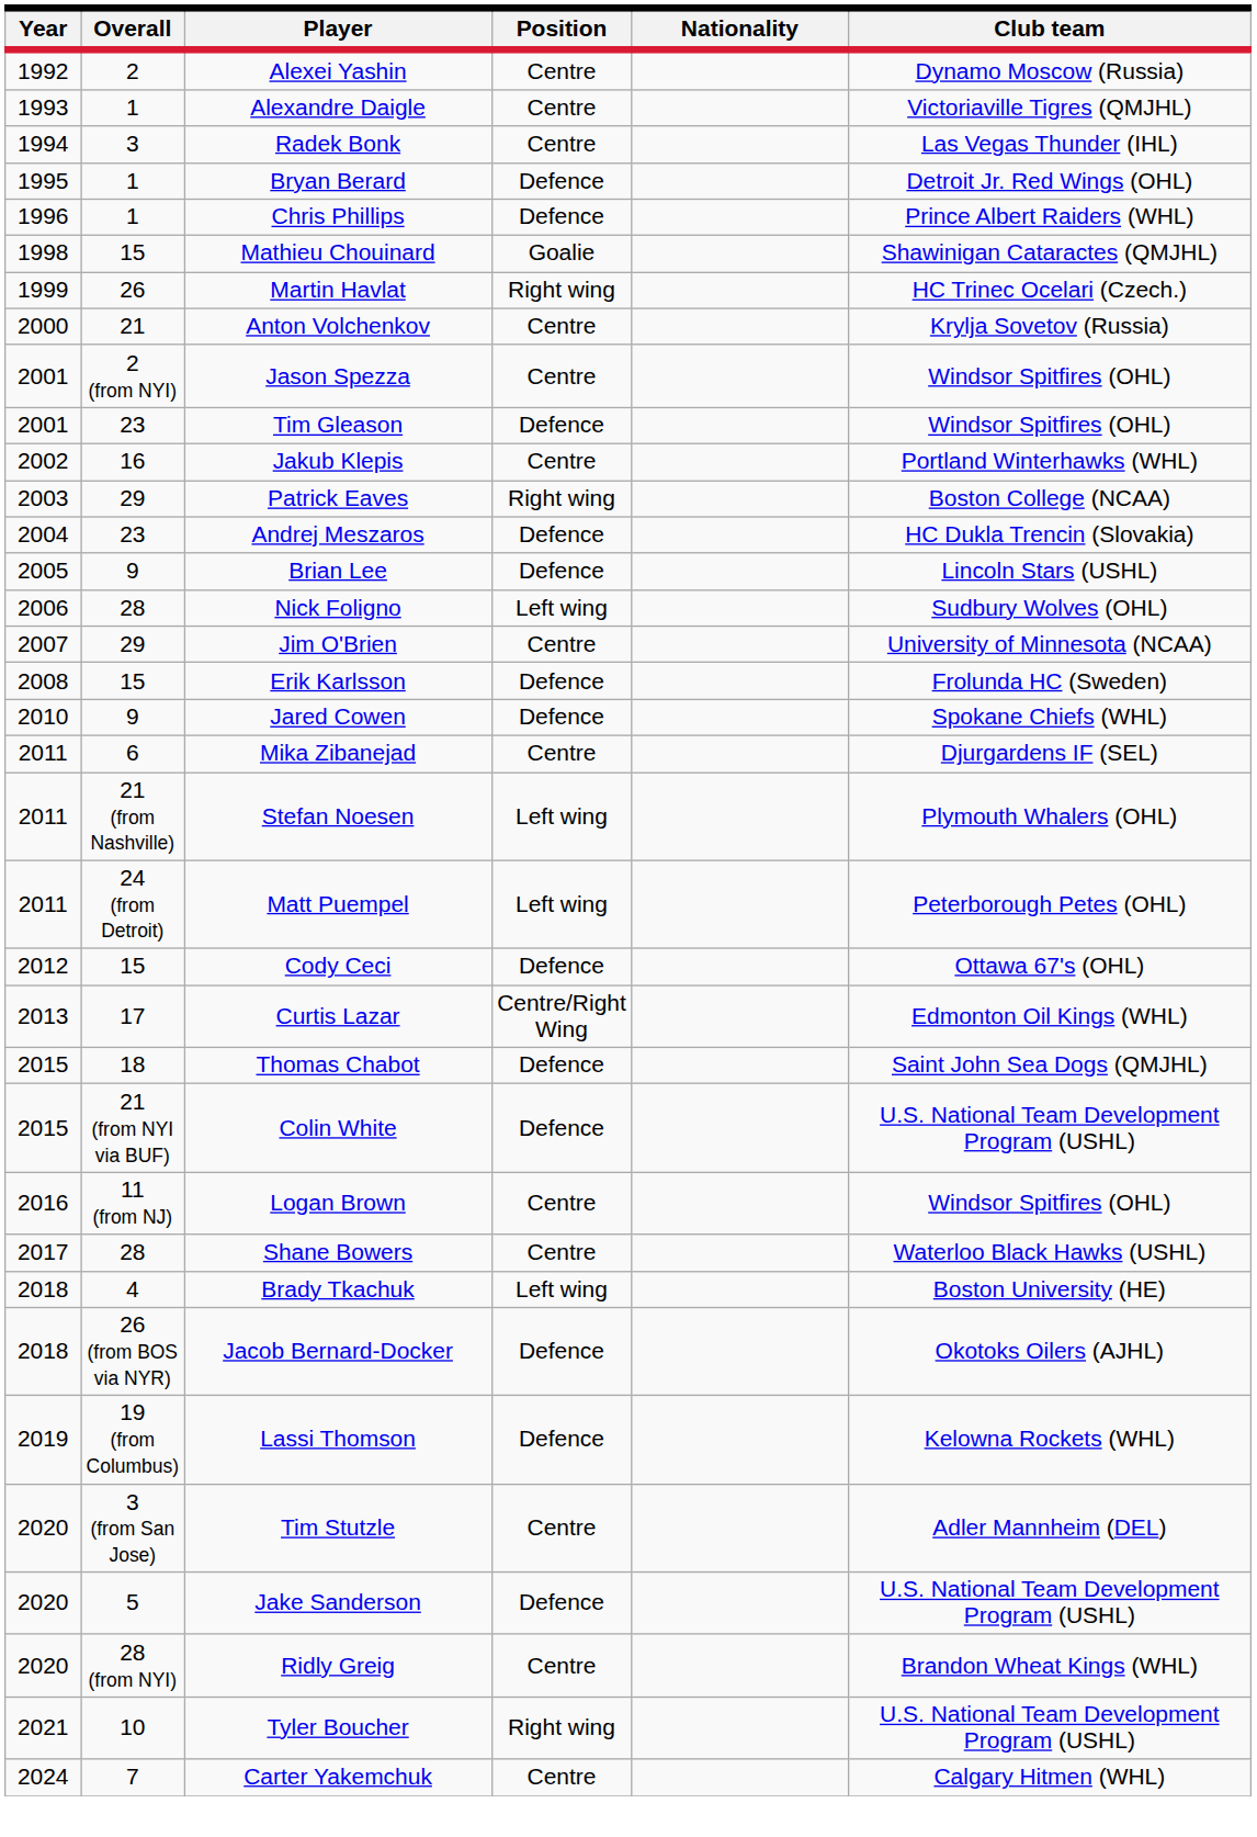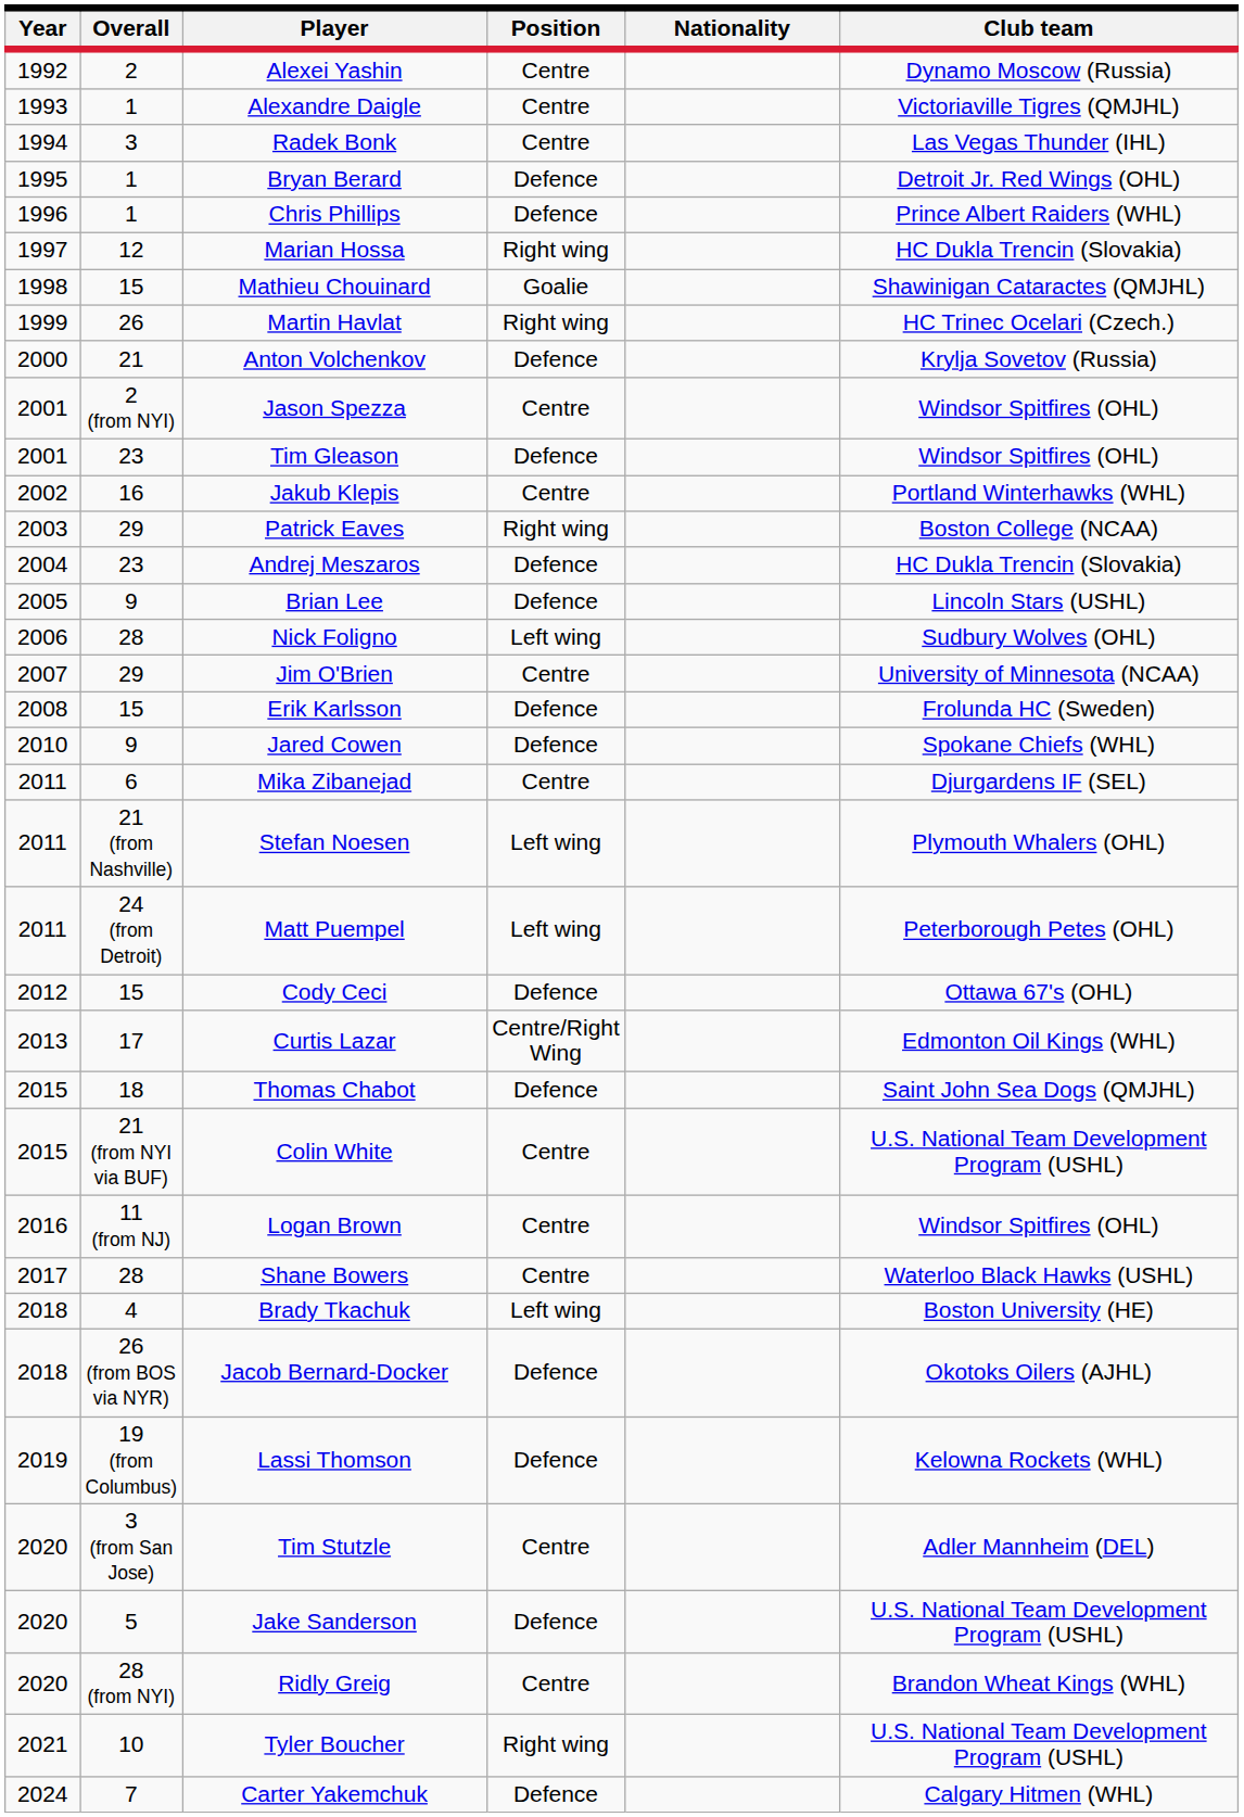 <table class="wikitable sortable" style="text-align:center">
 <tr style= "background:#FFFFFF; border-top:#010101 5px solid; border-bottom:#DA1A32 5px solid;">
 <th style="width:3em">Year</th>
 <th style="width:4em">Overall</th>
 <th style="width:15em">Player</th>
 <th style="width:5em">Position</th>
 <th style="width:10em">Nationality</th>
 <th style="width:20em">Club team</th>
 </tr>
 <tr>
 <td>1992</td>
 <td>2</td>
 <td><a href='#'>Alexei Yashin</a></td>
 <td>Centre</td>
 <td></td>
 <td><a href='#'>Dynamo Moscow</a> (Russia)</td>
 </tr>
 <tr>
 <td>1993</td>
 <td>1</td>
 <td><a href='#'>Alexandre Daigle</a></td>
 <td>Centre</td>
 <td></td>
 <td><a href='#'>Victoriaville Tigres</a> (QMJHL)</td>
 </tr>
 <tr>
 <td>1994</td>
 <td>3</td>
 <td><a href='#'>Radek Bonk</a></td>
 <td>Centre</td>
 <td></td>
 <td><a href='#'>Las Vegas Thunder</a> (IHL)</td>
 </tr>
 <tr align="center">
 <td>1995</td>
 <td>1</td>
 <td><a href='#'>Bryan Berard</a></td>
 <td>Defence</td>
 <td></td>
 <td><a href='#'>Detroit Jr. Red Wings</a> (OHL)</td>
 </tr>
 <tr>
 <td>1996</td>
 <td>1</td>
 <td><a href='#'>Chris Phillips</a></td>
 <td>Defence</td>
 <td></td>
 <td><a href='#'>Prince Albert Raiders</a> (WHL)</td>
 </tr>
+<tr align="center">
+<td>1997</td>
+<td>12</td>
+<td><a href='#'>Marian Hossa</a></td>
+<td>Right wing</td>
+<td></td>
+<td><a href='#'>HC Dukla Trencin</a> (Slovakia)</td>
+</tr>
 <tr>
 <td>1998</td>
 <td>15</td>
 <td><a href='#'>Mathieu Chouinard</a></td>
 <td>Goalie</td>
 <td></td>
 <td><a href='#'>Shawinigan Cataractes</a> (QMJHL)</td>
 </tr>
 <tr>
 <td>1999</td>
 <td>26</td>
 <td><a href='#'>Martin Havlat</a></td>
 <td>Right wing</td>
 <td></td>
 <td><a href='#'>HC Trinec Ocelari</a> (Czech.)</td>
 </tr>
 <tr>
 <td>2000</td>
 <td>21</td>
 <td><a href='#'>Anton Volchenkov</a></td>
-<td>Centre</td>
+<td>Defence</td>
 <td></td>
 <td><a href='#'>Krylja Sovetov</a> (Russia)</td>
 </tr>
 <tr>
 <td>2001</td>
 <td>2<br><small>(from NYI)</small></td>
 <td><a href='#'>Jason Spezza</a></td>
 <td>Centre</td>
 <td></td>
 <td><a href='#'>Windsor Spitfires</a> (OHL)</td>
 </tr>
 <tr>
 <td>2001</td>
 <td>23</td>
 <td><a href='#'>Tim Gleason</a></td>
 <td>Defence</td>
 <td></td>
 <td><a href='#'>Windsor Spitfires</a> (OHL)</td>
 </tr>
 <tr>
 <td>2002</td>
 <td>16</td>
 <td><a href='#'>Jakub Klepis</a></td>
 <td>Centre</td>
 <td></td>
 <td><a href='#'>Portland Winterhawks</a> (WHL)</td>
 </tr>
 <tr>
 <td>2003</td>
 <td>29</td>
 <td><a href='#'>Patrick Eaves</a></td>
 <td>Right wing</td>
 <td></td>
 <td><a href='#'>Boston College</a> (NCAA)</td>
 </tr>
 <tr>
 <td>2004</td>
 <td>23</td>
 <td><a href='#'>Andrej Meszaros</a></td>
 <td>Defence</td>
 <td></td>
 <td><a href='#'>HC Dukla Trencin</a> (Slovakia)</td>
 </tr>
 <tr>
 <td>2005</td>
 <td>9</td>
 <td><a href='#'>Brian Lee</a></td>
 <td>Defence</td>
 <td></td>
 <td><a href='#'>Lincoln Stars</a> (USHL)</td>
 </tr>
 <tr>
 <td>2006</td>
 <td>28</td>
 <td><a href='#'>Nick Foligno</a></td>
 <td>Left wing</td>
 <td></td>
 <td><a href='#'>Sudbury Wolves</a> (OHL)</td>
 </tr>
 <tr>
 <td>2007</td>
 <td>29</td>
 <td><a href='#'>Jim O'Brien</a></td>
 <td>Centre</td>
 <td></td>
 <td><a href='#'>University of Minnesota</a> (NCAA)</td>
 </tr>
 <tr>
 <td>2008</td>
 <td>15</td>
 <td><a href='#'>Erik Karlsson</a></td>
 <td>Defence</td>
 <td></td>
 <td><a href='#'>Frolunda HC</a> (Sweden)</td>
 </tr>
 <tr>
 <td>2010</td>
 <td>9</td>
 <td><a href='#'>Jared Cowen</a></td>
 <td>Defence</td>
 <td></td>
 <td><a href='#'>Spokane Chiefs</a> (WHL)</td>
 </tr>
 <tr>
 <td>2011</td>
 <td>6</td>
 <td><a href='#'>Mika Zibanejad</a></td>
 <td>Centre</td>
 <td></td>
 <td><a href='#'>Djurgardens IF</a> (SEL)</td>
 </tr>
 <tr>
 <td>2011</td>
 <td>21<br><small>(from Nashville)</small></td>
 <td><a href='#'>Stefan Noesen</a></td>
 <td>Left wing</td>
 <td></td>
 <td><a href='#'>Plymouth Whalers</a> (OHL)</td>
 </tr>
 <tr>
 <td>2011</td>
 <td>24<br><small>(from Detroit)</small></td>
 <td><a href='#'>Matt Puempel</a></td>
 <td>Left wing</td>
 <td></td>
 <td><a href='#'>Peterborough Petes</a> (OHL)</td>
 </tr>
 <tr>
 <td>2012</td>
 <td>15</td>
 <td><a href='#'>Cody Ceci</a></td>
 <td>Defence</td>
 <td></td>
 <td><a href='#'>Ottawa 67's</a> (OHL)</td>
 </tr>
 <tr>
 <td>2013</td>
 <td>17</td>
 <td><a href='#'>Curtis Lazar</a></td>
 <td>Centre/Right Wing</td>
 <td></td>
 <td><a href='#'>Edmonton Oil Kings</a> (WHL)</td>
 </tr>
 <tr>
 <td>2015</td>
 <td>18</td>
 <td><a href='#'>Thomas Chabot</a></td>
 <td>Defence</td>
 <td></td>
 <td><a href='#'>Saint John Sea Dogs</a> (QMJHL)</td>
 </tr>
 <tr>
 <td>2015</td>
 <td>21<br><small>(from NYI via BUF)</small></td>
 <td><a href='#'>Colin White</a></td>
-<td>Defence</td>
+<td>Centre</td>
 <td></td>
 <td><a href='#'>U.S. National Team Development Program</a> (USHL)</td>
 </tr>
 <tr>
 <td>2016</td>
 <td>11<br><small>(from NJ)</small></td>
 <td><a href='#'>Logan Brown</a></td>
 <td>Centre</td>
 <td></td>
 <td><a href='#'>Windsor Spitfires</a> (OHL)</td>
 </tr>
 <tr>
 <td>2017</td>
 <td>28</td>
 <td><a href='#'>Shane Bowers</a></td>
 <td>Centre</td>
 <td></td>
 <td><a href='#'>Waterloo Black Hawks</a> (USHL)</td>
 </tr>
 <tr>
 <td>2018</td>
 <td>4</td>
 <td><a href='#'>Brady Tkachuk</a></td>
 <td>Left wing</td>
 <td></td>
 <td><a href='#'>Boston University</a> (HE)</td>
 </tr>
 <tr>
 <td>2018</td>
 <td>26<br><small>(from BOS via NYR)</small></td>
 <td><a href='#'>Jacob Bernard-Docker</a></td>
 <td>Defence</td>
 <td></td>
 <td><a href='#'>Okotoks Oilers</a> (AJHL)</td>
 </tr>
 <tr>
 <td>2019</td>
 <td>19<br><small>(from Columbus)</small></td>
 <td><a href='#'>Lassi Thomson</a></td>
 <td>Defence</td>
 <td></td>
 <td><a href='#'>Kelowna Rockets</a> (WHL)</td>
 </tr>
 <tr>
 <td>2020</td>
 <td>3<br><small>(from San Jose)</small></td>
 <td><a href='#'>Tim Stutzle</a></td>
 <td>Centre</td>
 <td></td>
 <td><a href='#'>Adler Mannheim</a> (<a href='#'>DEL</a>)</td>
 </tr>
 <tr>
 <td>2020</td>
 <td>5</td>
 <td><a href='#'>Jake Sanderson</a></td>
 <td>Defence</td>
 <td></td>
 <td><a href='#'>U.S. National Team Development Program</a> (USHL)</td>
 </tr>
 <tr>
 <td>2020</td>
 <td>28<br><small>(from NYI)</small></td>
 <td><a href='#'>Ridly Greig</a></td>
 <td>Centre</td>
 <td></td>
 <td><a href='#'>Brandon Wheat Kings</a> (WHL)</td>
 </tr>
 <tr>
 <td>2021</td>
 <td>10</td>
 <td><a href='#'>Tyler Boucher</a></td>
 <td>Right wing</td>
 <td></td>
 <td><a href='#'>U.S. National Team Development Program</a> (USHL)</td>
 </tr>
 <tr>
 <td>2024</td>
 <td>7</td>
 <td><a href='#'>Carter Yakemchuk</a></td>
-<td>Centre</td>
+<td>Defence</td>
 <td></td>
 <td><a href='#'>Calgary Hitmen</a> (WHL)</td>
 </tr>
 </table>
